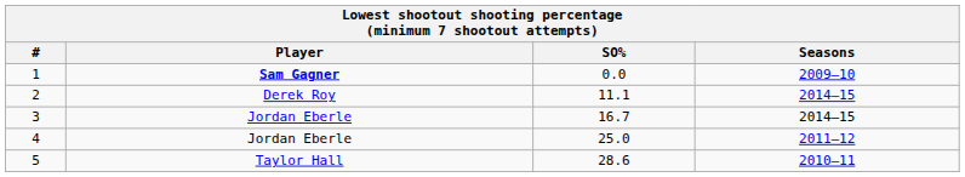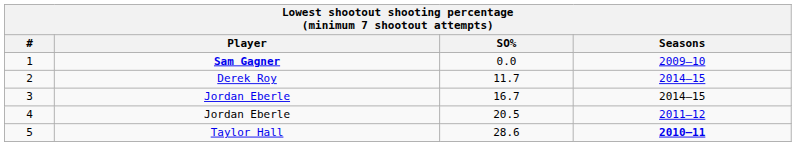 <table class="wikitable" style="text-align: center; font-size: 95%" width="70%">
 <tr>
 <th colspan="4">Lowest shootout shooting percentage<br>(minimum 7 shootout attempts)</th>
 </tr>
 <tr>
 <th>#</th>
 <th>Player</th>
 <th>SO%</th>
 <th>Seasons</th>
 </tr>
 <tr>
 <td>1</td>
 <td><strong><a href='#'>Sam Gagner</a></strong></td>
 <td>0.0</td>
 <td><a href='#'>2009–10</a></td>
 </tr>
 <tr>
 <td>2</td>
 <td><a href='#'>Derek Roy</a></td>
-<td>11.1</td>
+<td>11.7</td>
 <td><a href='#'>2014–15</a></td>
 </tr>
 <tr>
 <td>3</td>
 <td><a href='#'>Jordan Eberle</a></td>
 <td>16.7</td>
 <td>2014–15</td>
 </tr>
 <tr>
 <td>4</td>
 <td>Jordan Eberle</td>
-<td>25.0</td>
+<td>20.5</td>
 <td><a href='#'>2011–12</a></td>
 </tr>
 <tr>
 <td>5</td>
 <td><a href='#'>Taylor Hall</a></td>
 <td>28.6</td>
-<td><a href='#'>2010–11</a></td>
+<td><strong><a href='#'>2010–11</a></strong></td>
 </tr>
 </table>
